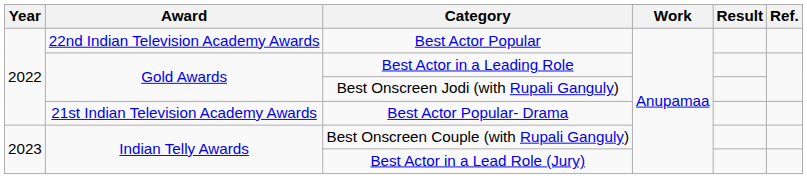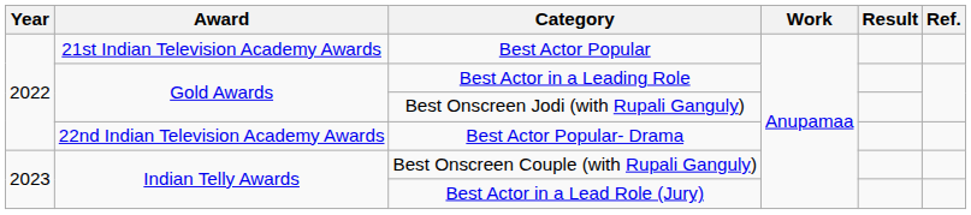 <table class="wikitable" style="text-align:center;">
 <tr>
 <th>Year</th>
 <th>Award</th>
 <th>Category</th>
 <th>Work</th>
 <th>Result</th>
 <th>Ref.</th>
 </tr>
 <tr>
 <td rowspan="4">2022</td>
-<td><a href='#'>22nd Indian Television Academy Awards</a></td>
+<td><a href='#'>21st Indian Television Academy Awards</a></td>
 <td><a href='#'>Best Actor Popular</a></td>
 <td rowspan="6"><a href='#'>Anupamaa</a></td>
 <td></td>
 <td></td>
 </tr>
 <tr>
 <td rowspan="2"><a href='#'>Gold Awards</a></td>
 <td><a href='#'>Best Actor in a Leading Role</a></td>
 <td></td>
 <td rowspan="2"></td>
 </tr>
 <tr>
 <td>Best Onscreen Jodi (with <a href='#'>Rupali Ganguly</a>)</td>
 <td></td>
 </tr>
 <tr>
-<td><a href='#'>21st Indian Television Academy Awards</a></td>
+<td><a href='#'>22nd Indian Television Academy Awards</a></td>
 <td><a href='#'>Best Actor Popular- Drama</a></td>
 <td></td>
 <td></td>
 </tr>
 <tr>
 <td rowspan="2">2023</td>
 <td rowspan="2"><a href='#'>Indian Telly Awards</a></td>
 <td>Best Onscreen Couple (with <a href='#'>Rupali Ganguly</a>)</td>
 <td></td>
 <td></td>
 </tr>
 <tr>
 <td><a href='#'> Best Actor in a Lead Role (Jury)</a></td>
 <td></td>
 <td></td>
 </tr>
 </table>
